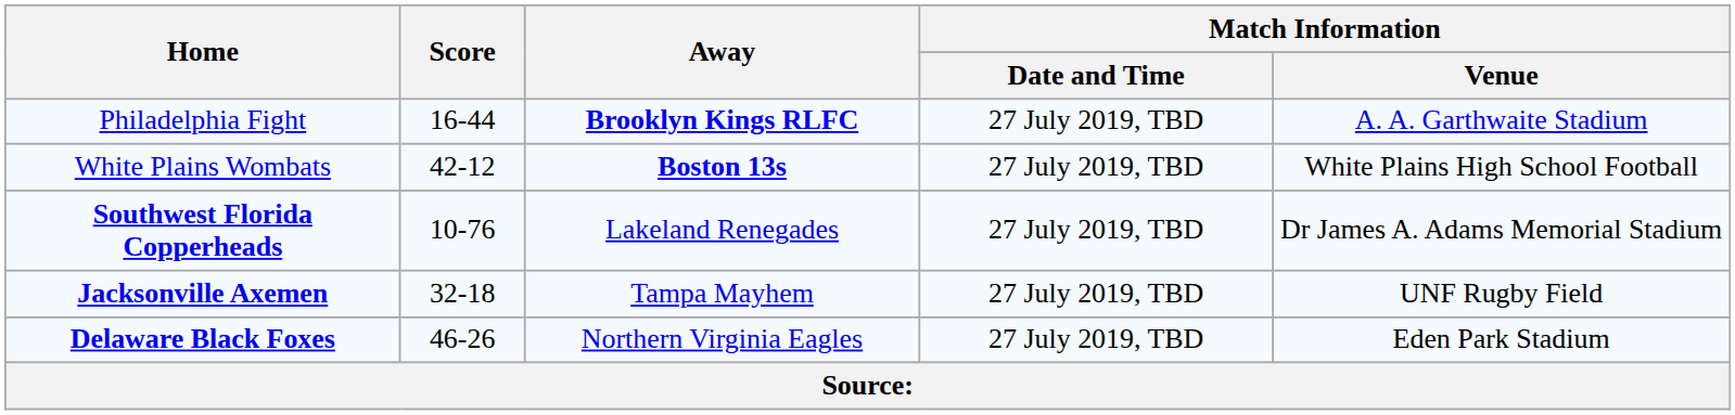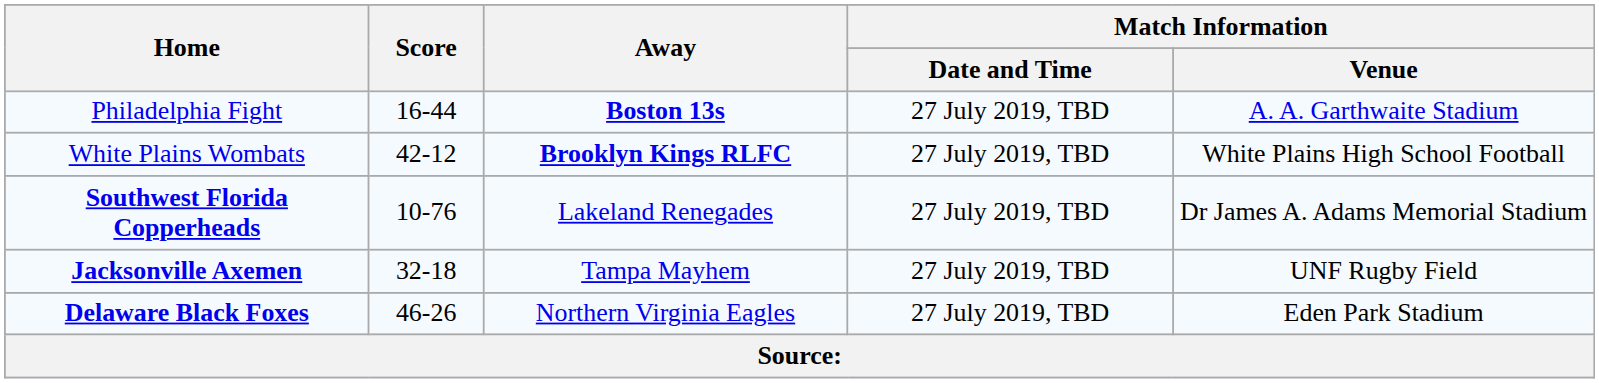 <table class="wikitable" width="100%" style="border-collapse:collapse; font-size:90%; text-align:center;">
 <tr>
 <th rowspan="2" width="19%">Home</th>
 <th rowspan="2" width="6%">Score</th>
 <th rowspan="2" width="19%">Away</th>
 <th colspan="2">Match Information</th>
 </tr>
 <tr bgcolor="#CCCCCC">
 <th width="17%">Date and Time</th>
 <th width="22%">Venue</th>
 </tr>
 <tr bgcolor="#F5FAFF">
 <td><a href='#'>Philadelphia Fight</a></td>
 <td>16-44</td>
-<td><strong><a href='#'>Brooklyn Kings RLFC</a></strong></td>
+<td><a href='#'><strong>Boston 13s</strong></a></td>
 <td>27 July 2019, TBD</td>
 <td><a href='#'>A. A. Garthwaite Stadium</a></td>
 </tr>
 <tr bgcolor="#F5FAFF">
 <td><a href='#'>White Plains Wombats</a></td>
 <td>42-12</td>
-<td><a href='#'><strong>Boston 13s</strong></a></td>
+<td><strong><a href='#'>Brooklyn Kings RLFC</a></strong></td>
 <td>27 July 2019, TBD</td>
 <td>White Plains High School Football</td>
 </tr>
 <tr bgcolor="#F5FAFF">
 <td><strong><a href='#'>Southwest Florida Copperheads</a></strong></td>
 <td>10-76</td>
 <td><a href='#'>Lakeland Renegades</a></td>
 <td>27 July 2019, TBD</td>
 <td>Dr James A. Adams Memorial Stadium</td>
 </tr>
 <tr bgcolor="#F5FAFF">
 <td><strong><a href='#'>Jacksonville Axemen</a></strong></td>
 <td>32-18</td>
 <td><a href='#'>Tampa Mayhem</a></td>
 <td>27 July 2019, TBD</td>
 <td>UNF Rugby Field</td>
 </tr>
 <tr bgcolor="#F5FAFF">
 <td><strong><a href='#'>Delaware Black Foxes</a></strong></td>
 <td>46-26</td>
 <td><a href='#'>Northern Virginia Eagles</a></td>
 <td>27 July 2019, TBD</td>
 <td>Eden Park Stadium</td>
 </tr>
 <tr bgcolor="#C1D8FF">
 <th colspan="5">Source:</th>
 </tr>
 </table>
